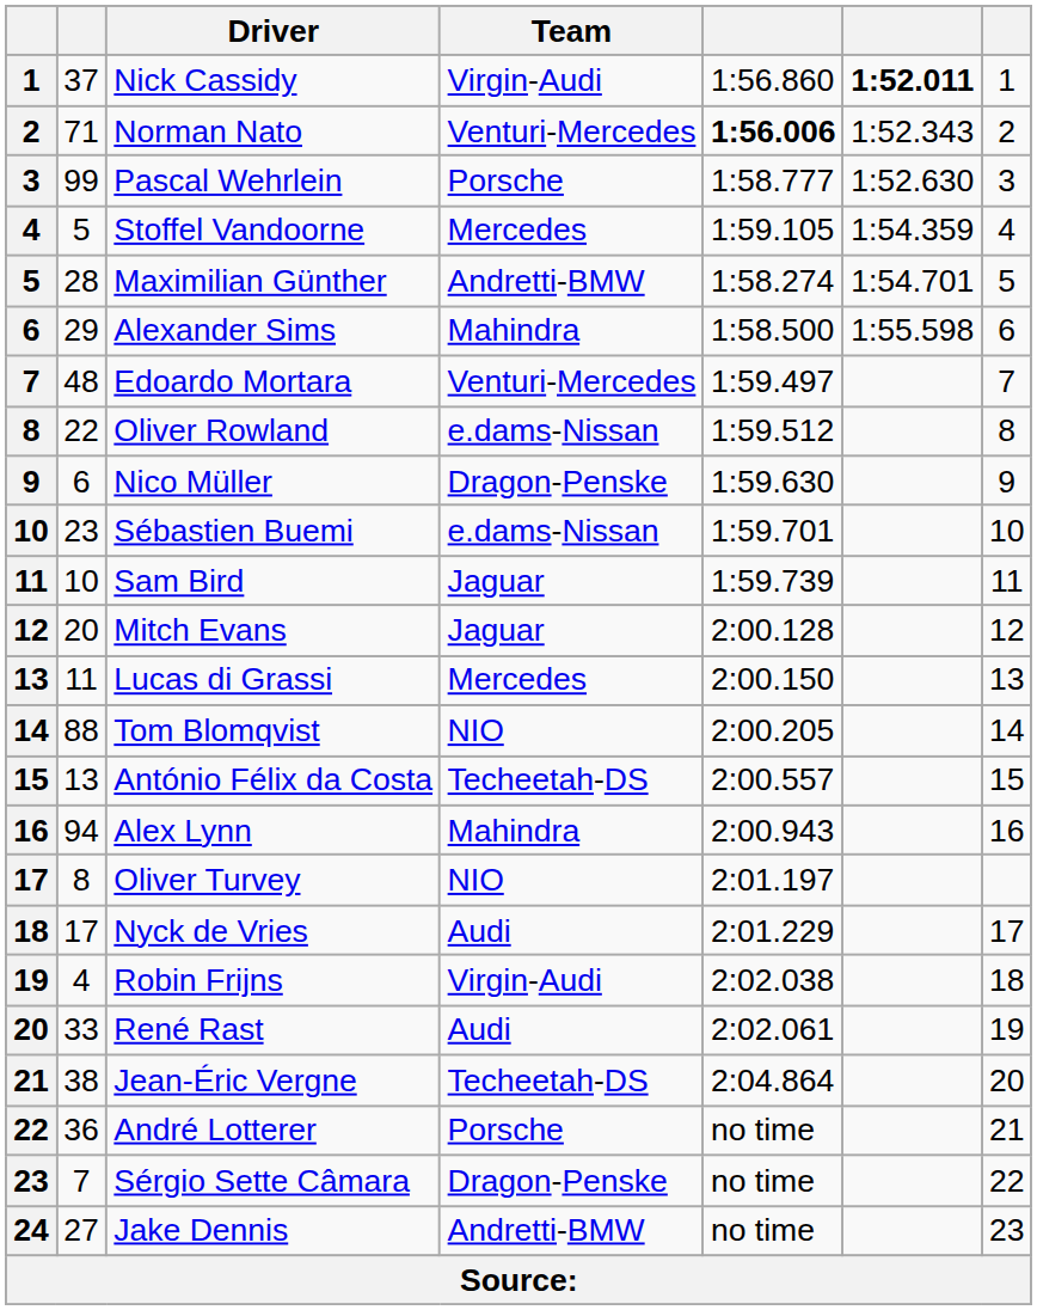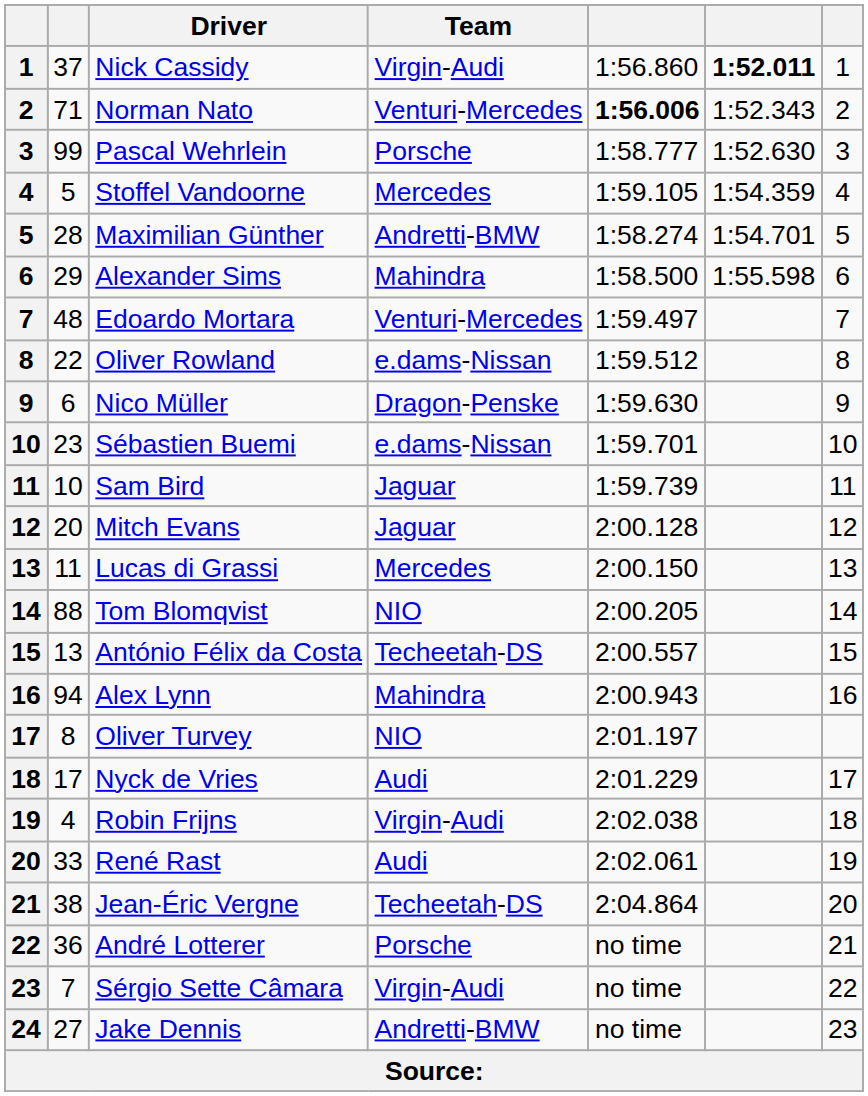 <table class="wikitable sortable" style="font-size: 85%">
 <tr>
 <th scope="col"></th>
 <th scope="col"></th>
 <th scope="col">Driver</th>
 <th scope="col">Team</th>
 <th scope="col"></th>
 <th scope="col"></th>
 <th scope="col"></th>
 </tr>
 <tr>
 <th scope="row">1</th>
 <td align="center">37</td>
 <td data-sort-value="CAS"> <a href='#'>Nick Cassidy</a></td>
 <td><a href='#'>Virgin</a>-<a href='#'>Audi</a></td>
 <td>1:56.860</td>
 <td><strong>1:52.011</strong></td>
 <td align="center">1</td>
 </tr>
 <tr>
 <th scope="row">2</th>
 <td align="center">71</td>
 <td data-sort-value="NAT"> <a href='#'>Norman Nato</a></td>
 <td><a href='#'>Venturi</a>-<a href='#'>Mercedes</a></td>
 <td><strong>1:56.006</strong></td>
 <td>1:52.343</td>
 <td align="center">2</td>
 </tr>
 <tr>
 <th scope="row">3</th>
 <td align="center">99</td>
 <td data-sort-value="WEH"> <a href='#'>Pascal Wehrlein</a></td>
 <td><a href='#'>Porsche</a></td>
 <td>1:58.777</td>
 <td>1:52.630</td>
 <td align="center">3</td>
 </tr>
 <tr>
 <th scope="row">4</th>
 <td align="center">5</td>
 <td data-sort-value="VAN"> <a href='#'>Stoffel Vandoorne</a></td>
 <td><a href='#'>Mercedes</a></td>
 <td>1:59.105</td>
 <td>1:54.359</td>
 <td align="center">4</td>
 </tr>
 <tr>
 <th scope="row">5</th>
 <td align="center">28</td>
 <td data-sort-value="GUE"> <a href='#'>Maximilian Günther</a></td>
 <td><a href='#'>Andretti</a>-<a href='#'>BMW</a></td>
 <td>1:58.274</td>
 <td>1:54.701</td>
 <td align="center">5</td>
 </tr>
 <tr>
 <th scope="row">6</th>
 <td align="center">29</td>
 <td data-sort-value="SIM"> <a href='#'>Alexander Sims</a></td>
 <td><a href='#'>Mahindra</a></td>
 <td>1:58.500</td>
 <td>1:55.598</td>
 <td align="center">6</td>
 </tr>
 <tr>
 <th scope="row">7</th>
 <td align="center">48</td>
 <td data-sort-value="MOR"> <a href='#'>Edoardo Mortara</a></td>
 <td><a href='#'>Venturi</a>-<a href='#'>Mercedes</a></td>
 <td>1:59.497</td>
 <td></td>
 <td align="center">7</td>
 </tr>
 <tr>
 <th scope="row">8</th>
 <td align="center">22</td>
 <td data-sort-value="ROW"> <a href='#'>Oliver Rowland</a></td>
 <td><a href='#'>e.dams</a>-<a href='#'>Nissan</a></td>
 <td>1:59.512</td>
 <td></td>
 <td align="center">8</td>
 </tr>
 <tr>
 <th scope="row">9</th>
 <td align="center">6</td>
 <td data-sort-value="MUL"> <a href='#'>Nico Müller</a></td>
 <td><a href='#'>Dragon</a>-<a href='#'>Penske</a></td>
 <td>1:59.630</td>
 <td></td>
 <td align="center">9</td>
 </tr>
 <tr>
 <th scope="row">10</th>
 <td align="center">23</td>
 <td data-sort-value="BUE"> <a href='#'>Sébastien Buemi</a></td>
 <td><a href='#'>e.dams</a>-<a href='#'>Nissan</a></td>
 <td>1:59.701</td>
 <td></td>
 <td align="center">10</td>
 </tr>
 <tr>
 <th scope="row">11</th>
 <td align="center">10</td>
 <td data-sort-value="BIR"> <a href='#'>Sam Bird</a></td>
 <td><a href='#'>Jaguar</a></td>
 <td>1:59.739</td>
 <td></td>
 <td align="center">11</td>
 </tr>
 <tr>
 <th scope="row">12</th>
 <td align="center">20</td>
 <td data-sort-value="EVA"> <a href='#'>Mitch Evans</a></td>
 <td><a href='#'>Jaguar</a></td>
 <td>2:00.128</td>
 <td></td>
 <td align="center">12</td>
 </tr>
 <tr>
 <th scope="row">13</th>
 <td align="center">11</td>
 <td data-sort-value="DIG"> <a href='#'>Lucas di Grassi</a></td>
 <td><a href='#'>Mercedes</a></td>
 <td>2:00.150</td>
 <td></td>
 <td align="center">13</td>
 </tr>
 <tr>
 <th scope="row">14</th>
 <td align="center">88</td>
 <td data-sort-value="BLO"> <a href='#'>Tom Blomqvist</a></td>
 <td><a href='#'>NIO</a></td>
 <td>2:00.205</td>
 <td></td>
 <td align="center">14</td>
 </tr>
 <tr>
 <th scope="row">15</th>
 <td align="center">13</td>
 <td data-sort-value="DAC"> <a href='#'>António Félix da Costa</a></td>
 <td><a href='#'>Techeetah</a>-<a href='#'>DS</a></td>
 <td>2:00.557</td>
 <td></td>
 <td align="center">15</td>
 </tr>
 <tr>
 <th scope="row">16</th>
 <td align="center">94</td>
 <td data-sort-value="LYN"> <a href='#'>Alex Lynn</a></td>
 <td><a href='#'>Mahindra</a></td>
 <td>2:00.943</td>
 <td></td>
 <td align="center">16</td>
 </tr>
 <tr>
 <th scope="row">17</th>
 <td align="center">8</td>
 <td data-sort-value="TUR"> <a href='#'>Oliver Turvey</a></td>
 <td><a href='#'>NIO</a></td>
 <td>2:01.197</td>
 <td></td>
 <td align="center" data-sort-value="24"></td>
 </tr>
 <tr>
 <th scope="row">18</th>
 <td align="center">17</td>
 <td data-sort-value="DEV"> <a href='#'>Nyck de Vries</a></td>
 <td><a href='#'>Audi</a></td>
 <td>2:01.229</td>
 <td></td>
 <td align="center">17</td>
 </tr>
 <tr>
 <th scope="row">19</th>
 <td align="center">4</td>
 <td data-sort-value="FRI"> <a href='#'>Robin Frijns</a></td>
 <td><a href='#'>Virgin</a>-<a href='#'>Audi</a></td>
 <td>2:02.038</td>
 <td></td>
 <td align="center">18</td>
 </tr>
 <tr>
 <th scope="row">20</th>
 <td align="center">33</td>
 <td data-sort-value="RAS"> <a href='#'>René Rast</a></td>
 <td><a href='#'>Audi</a></td>
 <td>2:02.061</td>
 <td></td>
 <td align="center">19</td>
 </tr>
 <tr>
 <th scope="row">21</th>
 <td align="center">38</td>
 <td data-sort-value="JEV"> <a href='#'>Jean-Éric Vergne</a></td>
 <td><a href='#'>Techeetah</a>-<a href='#'>DS</a></td>
 <td>2:04.864</td>
 <td></td>
 <td align="center">20</td>
 </tr>
 <tr>
 <th scope="row">22</th>
 <td align="center">36</td>
 <td data-sort-value="LOT"> <a href='#'>André Lotterer</a></td>
 <td><a href='#'>Porsche</a></td>
 <td>no time</td>
 <td></td>
 <td align="center">21</td>
 </tr>
 <tr>
 <th scope="row">23</th>
 <td align="center">7</td>
 <td data-sort-value="SET"> <a href='#'>Sérgio Sette Câmara</a></td>
-<td><a href='#'>Dragon</a>-<a href='#'>Penske</a></td>
+<td><a href='#'>Virgin</a>-<a href='#'>Audi</a></td>
 <td>no time</td>
 <td></td>
 <td align="center">22</td>
 </tr>
 <tr>
 <th scope="row">24</th>
 <td align="center">27</td>
 <td data-sort-value="DEN"> <a href='#'>Jake Dennis</a></td>
 <td><a href='#'>Andretti</a>-<a href='#'>BMW</a></td>
 <td>no time</td>
 <td></td>
 <td align="center">23</td>
 </tr>
 <tr>
 <th colspan="7">Source:</th>
 </tr>
 </table>
